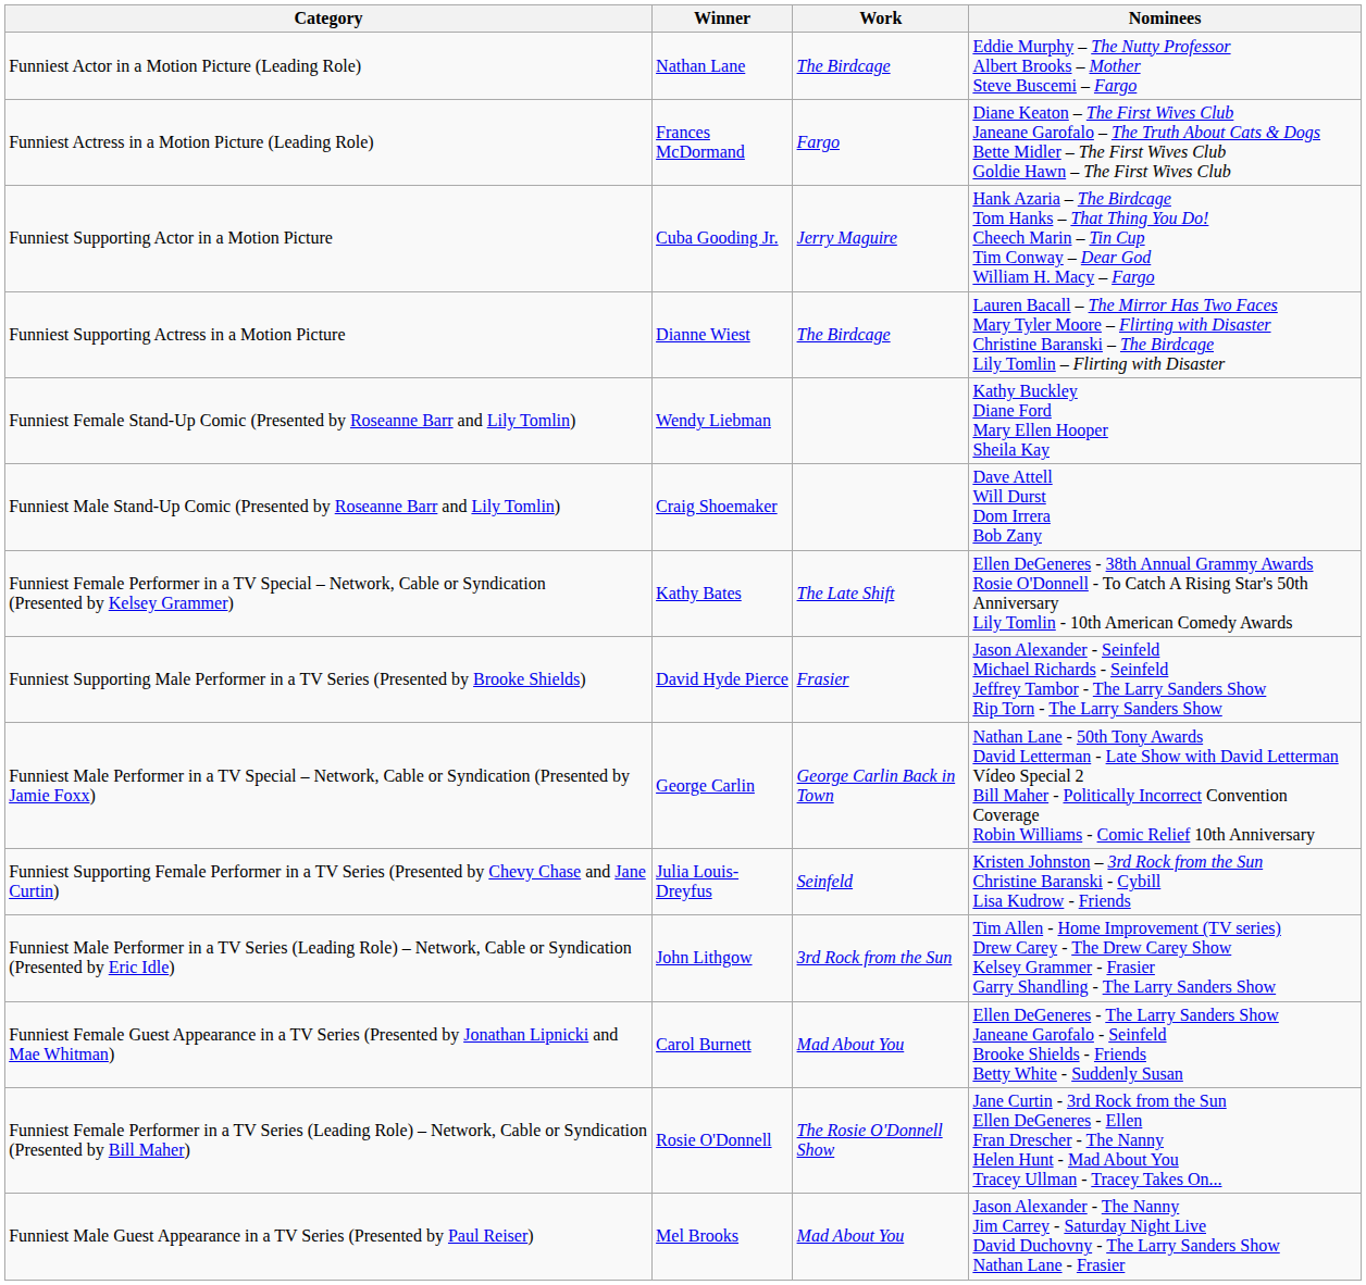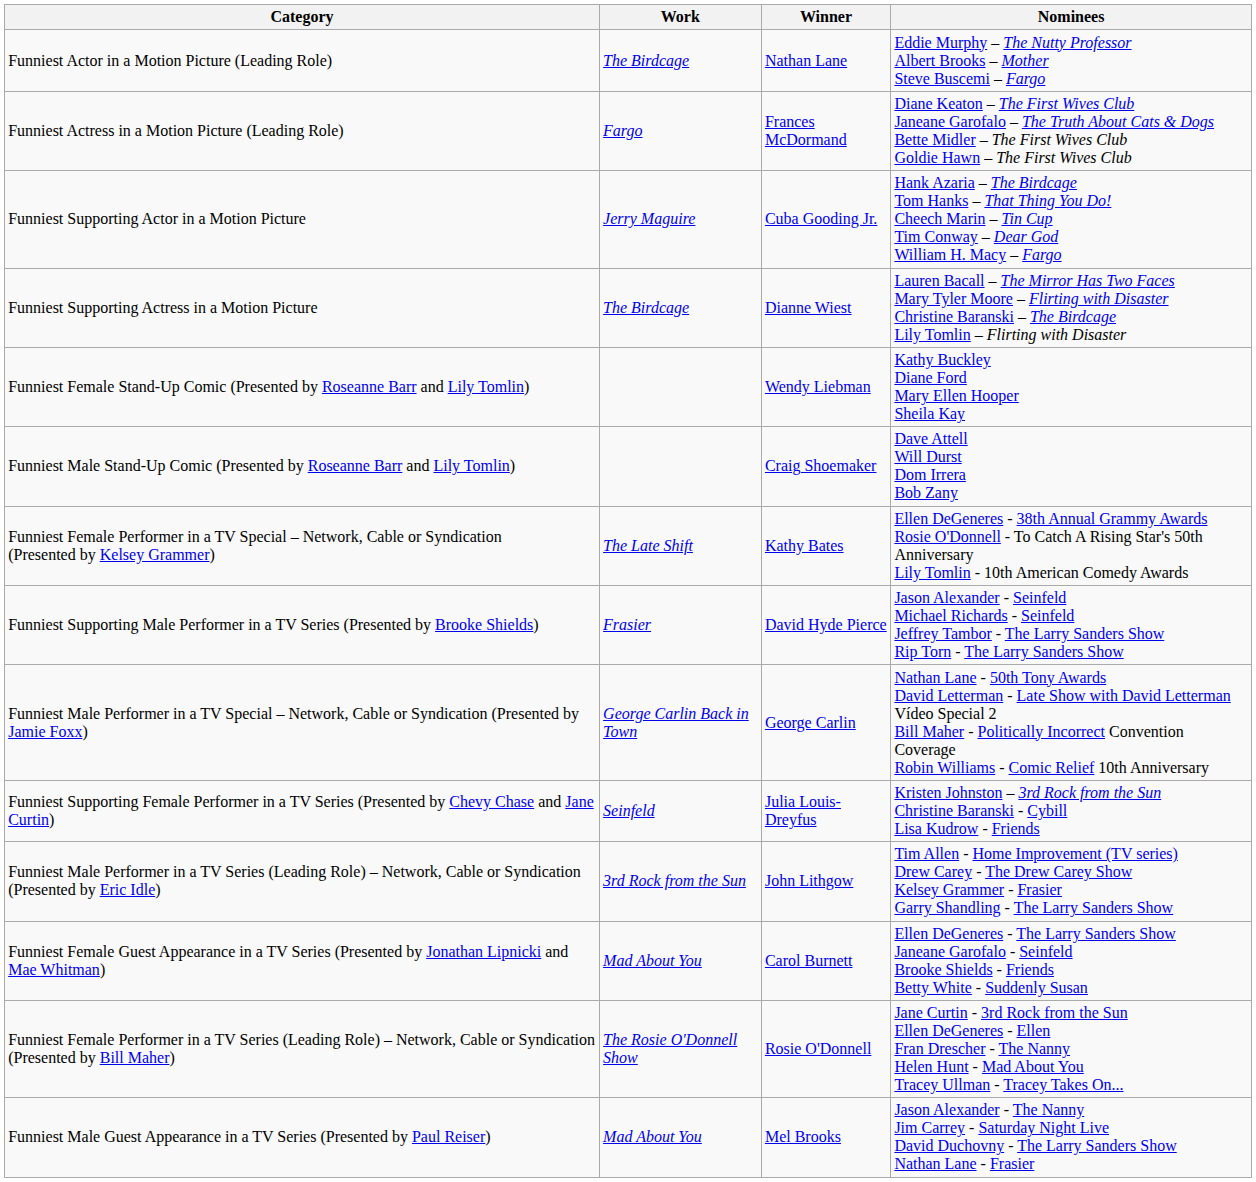 <table class="wikitable sortable">
 <tr>
 <th>Category</th>
+<th>Work</th>
 <th>Winner</th>
-<th>Work</th>
 <th class="unsortable">Nominees</th>
 </tr>
 <tr>
 <td>Funniest Actor in a Motion Picture (Leading Role)</td>
+<td><em><a href='#'>The Birdcage</a></em></td>
 <td><a href='#'>Nathan Lane</a></td>
-<td><em><a href='#'>The Birdcage</a></em></td>
 <td><a href='#'>Eddie Murphy</a> – <em><a href='#'>The Nutty Professor</a></em><br><a href='#'>Albert Brooks</a> – <em><a href='#'>Mother</a></em><br><a href='#'>Steve Buscemi</a> – <em><a href='#'>Fargo</a></em></td>
 </tr>
 <tr>
 <td>Funniest Actress in a Motion Picture (Leading Role)</td>
+<td><em><a href='#'>Fargo</a></em></td>
 <td><a href='#'>Frances McDormand</a></td>
-<td><em><a href='#'>Fargo</a></em></td>
 <td><a href='#'>Diane Keaton</a> – <em><a href='#'>The First Wives Club</a></em><br><a href='#'>Janeane Garofalo</a> – <em><a href='#'>The Truth About Cats & Dogs</a></em><br><a href='#'>Bette Midler</a> – <em>The First Wives Club</em><br><a href='#'>Goldie Hawn</a> – <em>The First Wives Club</em></td>
 </tr>
 <tr>
 <td>Funniest Supporting Actor in a Motion Picture</td>
+<td><em><a href='#'>Jerry Maguire</a></em></td>
 <td><a href='#'>Cuba Gooding Jr.</a></td>
-<td><em><a href='#'>Jerry Maguire</a></em></td>
 <td><a href='#'>Hank Azaria</a> – <em><a href='#'>The Birdcage</a></em><br><a href='#'>Tom Hanks</a> – <em><a href='#'>That Thing You Do!</a></em><br><a href='#'>Cheech Marin</a> – <em><a href='#'>Tin Cup</a></em><br><a href='#'>Tim Conway</a> – <em><a href='#'>Dear God</a></em><br><a href='#'>William H. Macy</a> – <em><a href='#'>Fargo</a></em></td>
 </tr>
 <tr>
 <td>Funniest Supporting Actress in a Motion Picture</td>
+<td><em><a href='#'>The Birdcage</a></em></td>
 <td><a href='#'>Dianne Wiest</a></td>
-<td><em><a href='#'>The Birdcage</a></em></td>
 <td><a href='#'>Lauren Bacall</a> – <em><a href='#'>The Mirror Has Two Faces</a></em><br><a href='#'>Mary Tyler Moore</a> – <em><a href='#'>Flirting with Disaster</a></em><br><a href='#'>Christine Baranski</a> – <em><a href='#'>The Birdcage</a></em><br><a href='#'>Lily Tomlin</a> – <em>Flirting with Disaster</em></td>
 </tr>
 <tr>
 <td>Funniest Female Stand-Up Comic (Presented by <a href='#'>Roseanne Barr</a> and <a href='#'>Lily Tomlin</a>)</td>
+<td></td>
 <td><a href='#'>Wendy Liebman</a></td>
-<td></td>
 <td><a href='#'>Kathy Buckley</a><br><a href='#'>Diane Ford</a><br><a href='#'>Mary Ellen Hooper</a><br><a href='#'>Sheila Kay</a></td>
 </tr>
 <tr>
 <td>Funniest Male Stand-Up Comic (Presented by <a href='#'>Roseanne Barr</a> and <a href='#'>Lily Tomlin</a>)</td>
+<td></td>
 <td><a href='#'>Craig Shoemaker</a></td>
-<td></td>
 <td><a href='#'>Dave Attell</a><br><a href='#'>Will Durst</a><br><a href='#'>Dom Irrera</a><br><a href='#'>Bob Zany</a></td>
 </tr>
 <tr>
 <td>Funniest Female Performer in a TV Special – Network, Cable or Syndication<br>(Presented by <a href='#'>Kelsey Grammer</a>)</td>
+<td><em><a href='#'>The Late Shift</a></em></td>
 <td><a href='#'>Kathy Bates</a></td>
-<td><em><a href='#'>The Late Shift</a></em></td>
 <td><a href='#'>Ellen DeGeneres</a> - <a href='#'>38th Annual Grammy Awards</a><br><a href='#'>Rosie O'Donnell</a> - To Catch A Rising Star's 50th Anniversary<br><a href='#'>Lily Tomlin</a> - 10th American Comedy Awards</td>
 </tr>
 <tr>
 <td>Funniest Supporting Male Performer in a TV Series (Presented by <a href='#'>Brooke Shields</a>)</td>
+<td><em><a href='#'>Frasier</a></em></td>
 <td><a href='#'>David Hyde Pierce</a></td>
-<td><em><a href='#'>Frasier</a></em></td>
 <td><a href='#'>Jason Alexander</a> - <a href='#'>Seinfeld</a><br><a href='#'>Michael Richards</a> - <a href='#'>Seinfeld</a><br><a href='#'>Jeffrey Tambor</a> - <a href='#'>The Larry Sanders Show</a><br><a href='#'>Rip Torn</a> - <a href='#'>The Larry Sanders Show</a></td>
 </tr>
 <tr>
 <td>Funniest Male Performer in a TV Special – Network, Cable or Syndication (Presented by <a href='#'>Jamie Foxx</a>)</td>
+<td><em><a href='#'>George Carlin Back in Town</a></em></td>
 <td><a href='#'>George Carlin</a></td>
-<td><em><a href='#'>George Carlin Back in Town</a></em></td>
 <td><a href='#'>Nathan Lane</a> - <a href='#'>50th Tony Awards</a><br><a href='#'>David Letterman</a> - <a href='#'>Late Show with David Letterman</a> Vídeo Special 2<br><a href='#'>Bill Maher</a> - <a href='#'>Politically Incorrect</a> Convention Coverage<br><a href='#'>Robin Williams</a> - <a href='#'>Comic Relief</a> 10th Anniversary</td>
 </tr>
 <tr>
 <td>Funniest Supporting Female Performer in a TV Series (Presented by <a href='#'>Chevy Chase</a> and <a href='#'>Jane Curtin</a>)</td>
+<td><em><a href='#'>Seinfeld</a></em></td>
 <td><a href='#'>Julia Louis-Dreyfus</a></td>
-<td><em><a href='#'>Seinfeld</a></em></td>
 <td><a href='#'>Kristen Johnston</a> – <em><a href='#'>3rd Rock from the Sun</a></em><br><a href='#'>Christine Baranski</a> - <a href='#'>Cybill</a><br><a href='#'>Lisa Kudrow</a> - <a href='#'>Friends</a></td>
 </tr>
 <tr>
 <td>Funniest Male Performer in a TV Series (Leading Role) – Network, Cable or Syndication (Presented by <a href='#'>Eric Idle</a>)</td>
+<td><em><a href='#'>3rd Rock from the Sun</a></em></td>
 <td><a href='#'>John Lithgow</a></td>
-<td><em><a href='#'>3rd Rock from the Sun</a></em></td>
 <td><a href='#'>Tim Allen</a> - <a href='#'>Home Improvement (TV series)</a><br><a href='#'>Drew Carey</a> - <a href='#'>The Drew Carey Show</a><br><a href='#'>Kelsey Grammer</a> - <a href='#'>Frasier</a><br><a href='#'>Garry Shandling</a> - <a href='#'>The Larry Sanders Show</a></td>
 </tr>
 <tr>
 <td>Funniest Female Guest Appearance in a TV Series (Presented by <a href='#'>Jonathan Lipnicki</a> and <a href='#'>Mae Whitman</a>)</td>
+<td><em><a href='#'>Mad About You</a></em></td>
 <td><a href='#'>Carol Burnett</a></td>
-<td><em><a href='#'>Mad About You</a></em></td>
 <td><a href='#'>Ellen DeGeneres</a> - <a href='#'>The Larry Sanders Show</a><br><a href='#'>Janeane Garofalo</a> - <a href='#'>Seinfeld</a><br><a href='#'>Brooke Shields</a> - <a href='#'>Friends</a><br><a href='#'>Betty White</a> - <a href='#'>Suddenly Susan</a></td>
 </tr>
 <tr>
 <td>Funniest Female Performer in a TV Series (Leading Role) – Network, Cable or Syndication (Presented by <a href='#'>Bill Maher</a>)</td>
+<td><em><a href='#'>The Rosie O'Donnell Show</a></em></td>
 <td><a href='#'>Rosie O'Donnell</a></td>
-<td><em><a href='#'>The Rosie O'Donnell Show</a></em></td>
 <td><a href='#'>Jane Curtin</a> - <a href='#'>3rd Rock from the Sun</a><br><a href='#'>Ellen DeGeneres</a> - <a href='#'>Ellen</a><br><a href='#'>Fran Drescher</a> - <a href='#'>The Nanny</a><br><a href='#'>Helen Hunt</a> - <a href='#'>Mad About You</a><br><a href='#'>Tracey Ullman</a> - <a href='#'>Tracey Takes On...</a></td>
 </tr>
 <tr>
 <td>Funniest Male Guest Appearance in a TV Series (Presented by <a href='#'>Paul Reiser</a>)</td>
+<td><em><a href='#'>Mad About You</a></em></td>
 <td><a href='#'>Mel Brooks</a></td>
-<td><em><a href='#'>Mad About You</a></em></td>
 <td><a href='#'>Jason Alexander</a> - <a href='#'>The Nanny</a><br><a href='#'>Jim Carrey</a> - <a href='#'>Saturday Night Live</a><br><a href='#'>David Duchovny</a> - <a href='#'>The Larry Sanders Show</a><br><a href='#'>Nathan Lane</a> - <a href='#'>Frasier</a></td>
 </tr>
 </table>
